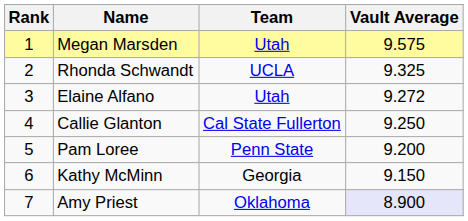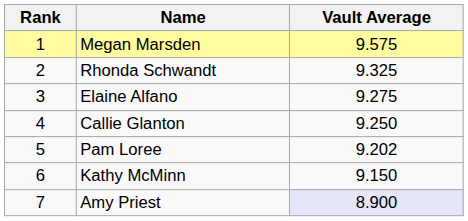 <table class="sortable wikitable" style="text-align:center" width=50%>
 <tr>
 <th>Rank</th>
 <th>Name</th>
-<th>Team</th>
 <th>Vault Average</th>
 </tr>
 <tr bgcolor=fffca>
 <td>1</td>
 <td align="left">Megan Marsden</td>
-<td><a href='#'>Utah</a></td>
 <td>9.575</td>
 </tr>
 <tr>
 <td>2</td>
 <td align="left">Rhonda Schwandt</td>
-<td><a href='#'>UCLA</a></td>
 <td>9.325</td>
 </tr>
 <tr>
 <td>3</td>
 <td align="left">Elaine Alfano</td>
-<td><a href='#'>Utah</a></td>
-<td>9.272</td>
+<td>9.275</td>
 </tr>
 <tr>
 <td>4</td>
 <td align="left">Callie Glanton</td>
-<td><a href='#'>Cal State Fullerton</a></td>
 <td>9.250</td>
 </tr>
 <tr>
 <td>5</td>
 <td align="left">Pam Loree</td>
-<td><a href='#'>Penn State</a></td>
-<td>9.200</td>
+<td>9.202</td>
 </tr>
 <tr>
 <td>6</td>
 <td align="left">Kathy McMinn</td>
-<td>Georgia</td>
 <td>9.150</td>
 </tr>
 <tr>
 <td>7</td>
 <td align="left">Amy Priest</td>
-<td><a href='#'>Oklahoma</a></td>
 <td style="background: lavender;">8.900</td>
 </tr>
 </table>
